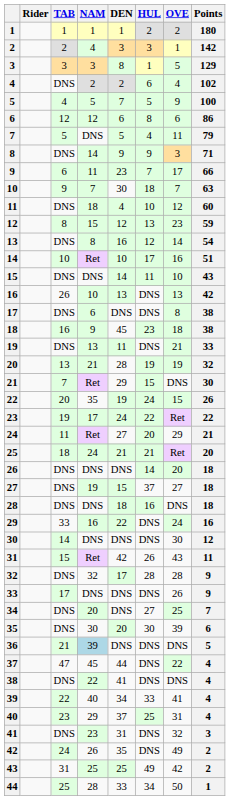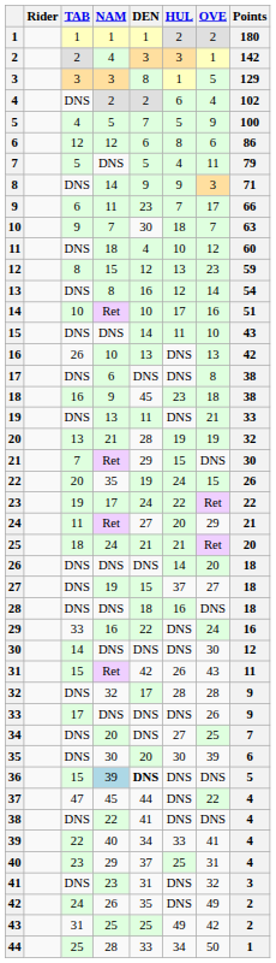 <table class="wikitable" style="font-size: 90%; text-align:center">
 <tr style="vertical-align:middle;">
 <th style="vertical-align:middle"></th>
 <th style="vertical-align:middle;background">Rider</th>
 <th><a href='#'>TAB</a><br></th>
 <th><a href='#'>NAM</a><br></th>
 <th>DEN<br></th>
 <th><a href='#'>HUL</a><br></th>
 <th><a href='#'>OVE</a><br></th>
 <th style="vertical-align:middle">Points</th>
 </tr>
 <tr>
 <th>1</th>
 <td style="text-align:left"></td>
 <td style="background-color:#ffffbf">1</td>
 <td style="background-color:#ffffbf">1</td>
 <td style="background-color:#ffffbf">1</td>
 <td style="background-color:#dfdfdf">2</td>
 <td style="background-color:#dfdfdf">2</td>
 <th>180</th>
 </tr>
 <tr>
 <th>2</th>
 <td style="text-align:left"></td>
 <td style="background-color:#dfdfdf">2</td>
 <td style="background-color:#dfffdf">4</td>
 <td style="background-color:#ffdf9f">3</td>
 <td style="background-color:#ffdf9f">3</td>
 <td style="background-color:#ffffbf">1</td>
 <th>142</th>
 </tr>
 <tr>
 <th>3</th>
 <td style="text-align:left"></td>
 <td style="background-color:#ffdf9f">3</td>
 <td style="background-color:#ffdf9f">3</td>
 <td style="background-color:#dfffdf">8</td>
 <td style="background-color:#ffffbf">1</td>
 <td style="background-color:#dfffdf">5</td>
 <th>129</th>
 </tr>
 <tr>
 <th>4</th>
 <td style="text-align:left"></td>
 <td>DNS</td>
 <td style="background-color:#dfdfdf">2</td>
 <td style="background-color:#dfdfdf">2</td>
 <td style="background-color:#dfffdf">6</td>
 <td style="background-color:#dfffdf">4</td>
 <th>102</th>
 </tr>
 <tr>
 <th>5</th>
 <td style="text-align:left"></td>
 <td style="background-color:#dfffdf">4</td>
 <td style="background-color:#dfffdf">5</td>
 <td style="background-color:#dfffdf">7</td>
 <td style="background-color:#dfffdf">5</td>
 <td style="background-color:#dfffdf">9</td>
 <th>100</th>
 </tr>
 <tr>
 <th>6</th>
 <td style="text-align:left"></td>
 <td style="background-color:#dfffdf">12</td>
 <td style="background-color:#dfffdf">12</td>
 <td style="background-color:#dfffdf">6</td>
 <td style="background-color:#dfffdf">8</td>
 <td style="background-color:#dfffdf">6</td>
 <th>86</th>
 </tr>
 <tr>
 <th>7</th>
 <td style="text-align:left"></td>
 <td style="background-color:#dfffdf">5</td>
 <td>DNS</td>
 <td style="background-color:#dfffdf">5</td>
 <td style="background-color:#dfffdf">4</td>
 <td style="background-color:#dfffdf">11</td>
 <th>79</th>
 </tr>
 <tr>
 <th>8</th>
 <td style="text-align:left"></td>
 <td>DNS</td>
 <td style="background-color:#dfffdf">14</td>
 <td style="background-color:#dfffdf">9</td>
 <td style="background-color:#dfffdf">9</td>
 <td style="background-color:#ffdf9f">3</td>
 <th>71</th>
 </tr>
 <tr>
 <th>9</th>
 <td style="text-align:left"></td>
 <td style="background-color:#dfffdf">6</td>
 <td style="background-color:#dfffdf">11</td>
 <td style="background-color:#dfffdf">23</td>
 <td style="background-color:#dfffdf">7</td>
 <td style="background-color:#dfffdf">17</td>
 <th>66</th>
 </tr>
 <tr>
 <th>10</th>
 <td style="text-align:left"></td>
 <td style="background-color:#dfffdf">9</td>
 <td style="background-color:#dfffdf">7</td>
 <td>30</td>
 <td style="background-color:#dfffdf">18</td>
 <td style="background-color:#dfffdf">7</td>
 <th>63</th>
 </tr>
 <tr>
 <th>11</th>
 <td style="text-align:left"></td>
 <td>DNS</td>
 <td style="background-color:#dfffdf">18</td>
 <td style="background-color:#dfffdf">4</td>
 <td style="background-color:#dfffdf">10</td>
 <td style="background-color:#dfffdf">12</td>
 <th>60</th>
 </tr>
 <tr>
 <th>12</th>
 <td style="text-align:left"></td>
 <td style="background-color:#dfffdf">8</td>
 <td style="background-color:#dfffdf">15</td>
 <td style="background-color:#dfffdf">12</td>
 <td style="background-color:#dfffdf">13</td>
 <td style="background-color:#dfffdf">23</td>
 <th>59</th>
 </tr>
 <tr>
 <th>13</th>
 <td style="text-align:left"></td>
 <td>DNS</td>
 <td style="background-color:#dfffdf">8</td>
 <td style="background-color:#dfffdf">16</td>
 <td style="background-color:#dfffdf">12</td>
 <td style="background-color:#dfffdf">14</td>
 <th>54</th>
 </tr>
 <tr>
 <th>14</th>
 <td style="text-align:left"></td>
 <td style="background-color:#dfffdf">10</td>
 <td style="background-color:#efcfff">Ret</td>
 <td style="background-color:#dfffdf">10</td>
 <td style="background-color:#dfffdf">17</td>
 <td style="background-color:#dfffdf">16</td>
 <th>51</th>
 </tr>
 <tr>
 <th>15</th>
 <td style="text-align:left"></td>
 <td>DNS</td>
 <td>DNS</td>
 <td style="background-color:#dfffdf">14</td>
 <td style="background-color:#dfffdf">11</td>
 <td style="background-color:#dfffdf">10</td>
 <th>43</th>
 </tr>
 <tr>
 <th>16</th>
 <td style="text-align:left"></td>
 <td>26</td>
 <td style="background-color:#dfffdf">10</td>
 <td style="background-color:#dfffdf">13</td>
 <td>DNS</td>
 <td style="background-color:#dfffdf">13</td>
 <th>42</th>
 </tr>
 <tr>
 <th>17</th>
 <td style="text-align:left"></td>
 <td>DNS</td>
 <td style="background-color:#dfffdf">6</td>
 <td>DNS</td>
 <td>DNS</td>
 <td style="background-color:#dfffdf">8</td>
 <th>38</th>
 </tr>
 <tr>
 <th>18</th>
 <td style="text-align:left"></td>
 <td style="background-color:#dfffdf">16</td>
 <td style="background-color:#dfffdf">9</td>
 <td>45</td>
 <td style="background-color:#dfffdf">23</td>
 <td style="background-color:#dfffdf">18</td>
 <th>38</th>
 </tr>
 <tr>
 <th>19</th>
 <td style="text-align:left"></td>
 <td>DNS</td>
 <td style="background-color:#dfffdf">13</td>
 <td style="background-color:#dfffdf">11</td>
 <td>DNS</td>
 <td style="background-color:#dfffdf">21</td>
 <th>33</th>
 </tr>
 <tr>
 <th>20</th>
 <td style="text-align:left"></td>
 <td style="background-color:#dfffdf">13</td>
 <td style="background-color:#dfffdf">21</td>
 <td>28</td>
 <td style="background-color:#dfffdf">19</td>
 <td style="background-color:#dfffdf">19</td>
 <th>32</th>
 </tr>
 <tr>
 <th>21</th>
 <td style="text-align:left"></td>
 <td style="background-color:#dfffdf">7</td>
 <td style="background-color:#efcfff">Ret</td>
 <td>29</td>
 <td style="background-color:#dfffdf">15</td>
 <td>DNS</td>
 <th>30</th>
 </tr>
 <tr>
 <th>22</th>
 <td style="text-align:left"></td>
 <td style="background-color:#dfffdf">20</td>
 <td>35</td>
 <td style="background-color:#dfffdf">19</td>
 <td style="background-color:#dfffdf">24</td>
 <td style="background-color:#dfffdf">15</td>
 <th>26</th>
 </tr>
 <tr>
 <th>23</th>
 <td style="text-align:left"></td>
 <td style="background-color:#dfffdf">19</td>
 <td style="background-color:#dfffdf">17</td>
 <td style="background-color:#dfffdf">24</td>
 <td style="background-color:#dfffdf">22</td>
 <td style="background-color:#efcfff">Ret</td>
 <th>22</th>
 </tr>
 <tr>
 <th>24</th>
 <td style="text-align:left"></td>
 <td style="background-color:#dfffdf">11</td>
 <td style="background-color:#efcfff">Ret</td>
 <td>27</td>
 <td style="background-color:#dfffdf">20</td>
 <td>29</td>
 <th>21</th>
 </tr>
 <tr>
 <th>25</th>
 <td style="text-align:left"></td>
 <td style="background-color:#dfffdf">18</td>
 <td style="background-color:#dfffdf">24</td>
 <td style="background-color:#dfffdf">21</td>
 <td style="background-color:#dfffdf">21</td>
 <td style="background-color:#efcfff">Ret</td>
 <th>20</th>
 </tr>
 <tr>
 <th>26</th>
 <td style="text-align:left"></td>
 <td>DNS</td>
 <td>DNS</td>
 <td>DNS</td>
 <td style="background-color:#dfffdf">14</td>
 <td style="background-color:#dfffdf">20</td>
 <th>18</th>
 </tr>
 <tr>
 <th>27</th>
 <td style="text-align:left"></td>
 <td>DNS</td>
 <td style="background-color:#dfffdf">19</td>
 <td style="background-color:#dfffdf">15</td>
 <td>37</td>
 <td>27</td>
 <th>18</th>
 </tr>
 <tr>
 <th>28</th>
 <td style="text-align:left"></td>
 <td>DNS</td>
 <td>DNS</td>
 <td style="background-color:#dfffdf">18</td>
 <td style="background-color:#dfffdf">16</td>
 <td>DNS</td>
 <th>18</th>
 </tr>
 <tr>
 <th>29</th>
 <td style="text-align:left"></td>
 <td>33</td>
 <td style="background-color:#dfffdf">16</td>
 <td style="background-color:#dfffdf">22</td>
 <td>DNS</td>
 <td style="background-color:#dfffdf">24</td>
 <th>16</th>
 </tr>
 <tr>
 <th>30</th>
 <td style="text-align:left"></td>
 <td style="background-color:#dfffdf">14</td>
 <td>DNS</td>
 <td>DNS</td>
 <td>DNS</td>
 <td>30</td>
 <th>12</th>
 </tr>
 <tr>
 <th>31</th>
 <td style="text-align:left"></td>
 <td style="background-color:#dfffdf">15</td>
 <td style="background-color:#efcfff">Ret</td>
 <td>42</td>
 <td>26</td>
 <td>43</td>
 <th>11</th>
 </tr>
 <tr>
 <th>32</th>
 <td style="text-align:left"></td>
 <td>DNS</td>
 <td>32</td>
 <td style="background-color:#dfffdf">17</td>
 <td>28</td>
 <td>28</td>
 <th>9</th>
 </tr>
 <tr>
 <th>33</th>
 <td style="text-align:left"></td>
 <td style="background-color:#dfffdf">17</td>
 <td>DNS</td>
 <td>DNS</td>
 <td>DNS</td>
 <td>26</td>
 <th>9</th>
 </tr>
 <tr>
 <th>34</th>
 <td style="text-align:left"></td>
 <td>DNS</td>
 <td style="background-color:#dfffdf">20</td>
 <td>DNS</td>
 <td>27</td>
 <td style="background-color:#dfffdf">25</td>
 <th>7</th>
 </tr>
 <tr>
 <th>35</th>
 <td style="text-align:left"></td>
 <td>DNS</td>
 <td>30</td>
 <td style="background-color:#dfffdf">20</td>
 <td>30</td>
 <td>39</td>
 <th>6</th>
 </tr>
 <tr>
 <th>36</th>
 <td style="text-align:left"></td>
-<td style="background-color:#dfffdf">21</td>
+<td style="background-color:#dfffdf">15</td>
 <td style="background: lightblue;">39</td>
-<td>DNS</td>
+<td><strong>DNS</strong></td>
 <td>DNS</td>
 <td>DNS</td>
 <th>5</th>
 </tr>
 <tr>
 <th>37</th>
 <td style="text-align:left"></td>
 <td>47</td>
 <td>45</td>
 <td>44</td>
 <td>DNS</td>
 <td style="background-color:#dfffdf">22</td>
 <th>4</th>
 </tr>
 <tr>
 <th>38</th>
 <td style="text-align:left"></td>
 <td>DNS</td>
 <td style="background-color:#dfffdf">22</td>
 <td>41</td>
 <td>DNS</td>
 <td>DNS</td>
 <th>4</th>
 </tr>
 <tr>
 <th>39</th>
 <td style="text-align:left"></td>
 <td style="background-color:#dfffdf">22</td>
 <td>40</td>
 <td>34</td>
 <td>33</td>
 <td>41</td>
 <th>4</th>
 </tr>
 <tr>
 <th>40</th>
 <td style="text-align:left"></td>
 <td style="background-color:#dfffdf">23</td>
 <td>29</td>
 <td>37</td>
 <td style="background-color:#dfffdf">25</td>
 <td>31</td>
 <th>4</th>
 </tr>
 <tr>
 <th>41</th>
 <td style="text-align:left"></td>
 <td>DNS</td>
 <td style="background-color:#dfffdf">23</td>
 <td>31</td>
 <td>DNS</td>
 <td>32</td>
 <th>3</th>
 </tr>
 <tr>
 <th>42</th>
 <td style="text-align:left"></td>
 <td style="background-color:#dfffdf">24</td>
 <td>26</td>
 <td>35</td>
 <td>DNS</td>
 <td>49</td>
 <th>2</th>
 </tr>
 <tr>
 <th>43</th>
 <td style="text-align:left"></td>
 <td>31</td>
 <td style="background-color:#dfffdf">25</td>
 <td style="background-color:#dfffdf">25</td>
 <td>49</td>
 <td>42</td>
 <th>2</th>
 </tr>
 <tr>
 <th>44</th>
 <td style="text-align:left"></td>
 <td style="background-color:#dfffdf">25</td>
 <td>28</td>
 <td>33</td>
 <td>34</td>
 <td>50</td>
 <th>1</th>
 </tr>
 </table>
